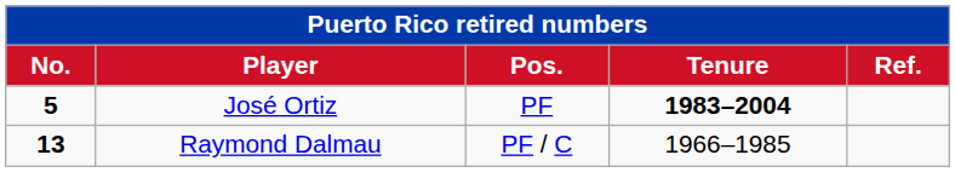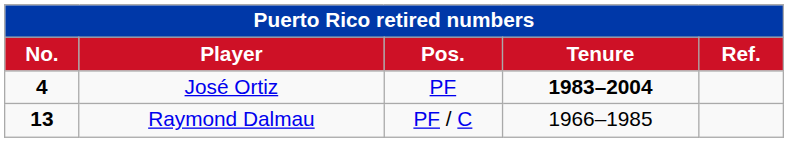 <table width="600" class="wikitable sortable" style="text-align:center">
 <tr>
 <td colspan="7" style="background:#0038A8; color:white"><strong>Puerto Rico retired numbers</strong></td>
 </tr>
 <tr>
 <th style="background: #CE1126; color:white;">No.</th>
 <th style="background: #CE1126; color:white;">Player</th>
 <th style="background: #CE1126; color:white;">Pos.</th>
 <th style="background: #CE1126; color:white;">Tenure</th>
 <th style="background: #CE1126; color:white;">Ref.</th>
 </tr>
 <tr>
-<td><strong>5</strong></td>
+<td><strong>4</strong></td>
 <td><a href='#'>José Ortiz</a></td>
 <td><a href='#'>PF</a></td>
 <td><strong>1983–2004</strong></td>
 <td></td>
 </tr>
 <tr>
 <td><strong>13</strong></td>
 <td><a href='#'>Raymond Dalmau</a></td>
 <td><a href='#'>PF</a> / <a href='#'>C</a></td>
 <td>1966–1985</td>
 <td></td>
 </tr>
 </table>
